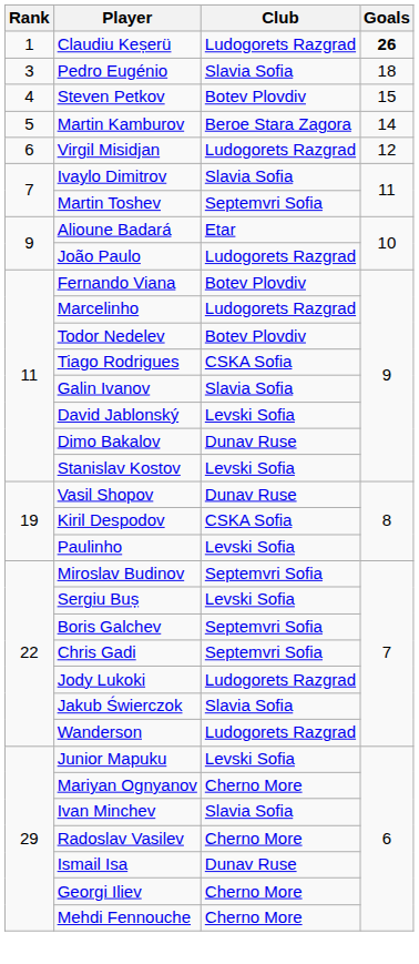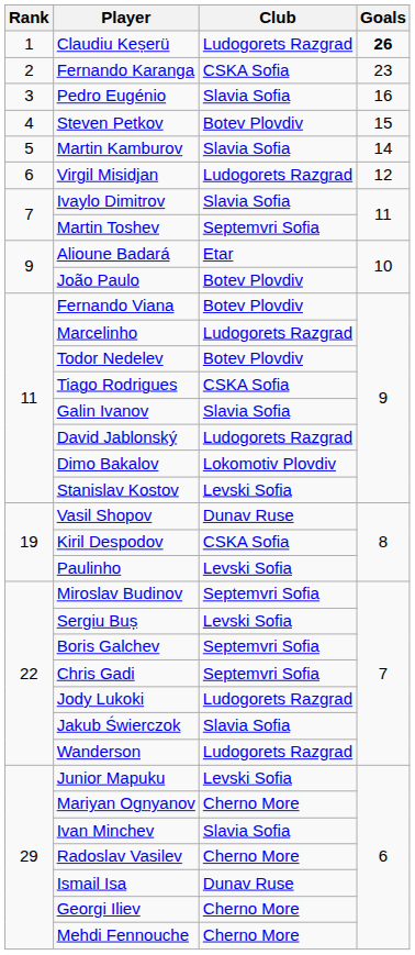 <table class="wikitable" style="text-align:center">
 <tr>
 <th>Rank</th>
 <th>Player</th>
 <th>Club</th>
 <th>Goals</th>
 </tr>
 <tr>
 <td>1</td>
 <td align="left"> <a href='#'>Claudiu Keșerü</a></td>
 <td align="left"><a href='#'>Ludogorets Razgrad</a></td>
 <td><strong>26</strong></td>
 </tr>
 <tr>
+<td>2</td>
+<td align="left"> <a href='#'>Fernando Karanga</a></td>
+<td align="left"><a href='#'>CSKA Sofia</a></td>
+<td>23</td>
+</tr>
+<tr>
 <td>3</td>
 <td align="left"> <a href='#'>Pedro Eugénio</a></td>
 <td align="left"><a href='#'>Slavia Sofia</a></td>
-<td>18</td>
+<td>16</td>
 </tr>
 <tr>
 <td>4</td>
 <td align="left"> <a href='#'>Steven Petkov</a></td>
 <td align="left"><a href='#'>Botev Plovdiv</a></td>
 <td>15</td>
 </tr>
 <tr>
 <td>5</td>
 <td align="left"> <a href='#'>Martin Kamburov</a></td>
-<td align="left"><a href='#'>Beroe Stara Zagora</a></td>
+<td align="left"><a href='#'>Slavia Sofia</a></td>
 <td>14</td>
 </tr>
 <tr>
 <td>6</td>
 <td align="left"> <a href='#'>Virgil Misidjan</a></td>
 <td align="left"><a href='#'>Ludogorets Razgrad</a></td>
 <td>12</td>
 </tr>
 <tr>
 <td rowspan=2>7</td>
 <td align="left"> <a href='#'>Ivaylo Dimitrov</a></td>
 <td align="left"><a href='#'>Slavia Sofia</a></td>
 <td rowspan=2>11</td>
 </tr>
 <tr>
 <td align="left"> <a href='#'>Martin Toshev</a></td>
 <td align="left"><a href='#'>Septemvri Sofia</a></td>
 </tr>
 <tr>
 <td rowspan=2>9</td>
 <td align="left"> <a href='#'>Alioune Badará</a></td>
 <td align="left"><a href='#'>Etar</a></td>
 <td rowspan=2>10</td>
 </tr>
 <tr>
 <td align="left"> <a href='#'>João Paulo</a></td>
-<td align="left"><a href='#'>Ludogorets Razgrad</a></td>
+<td align="left"><a href='#'>Botev Plovdiv</a></td>
 </tr>
 <tr>
 <td rowspan=8>11</td>
 <td align="left"> <a href='#'>Fernando Viana</a></td>
 <td align="left"><a href='#'>Botev Plovdiv</a></td>
 <td rowspan=8>9</td>
 </tr>
 <tr>
 <td align="left"> <a href='#'>Marcelinho</a></td>
 <td align="left"><a href='#'>Ludogorets Razgrad</a></td>
 </tr>
 <tr>
 <td align="left"> <a href='#'>Todor Nedelev</a></td>
 <td align="left"><a href='#'>Botev Plovdiv</a></td>
 </tr>
 <tr>
 <td align="left"> <a href='#'>Tiago Rodrigues</a></td>
 <td align="left"><a href='#'>CSKA Sofia</a></td>
 </tr>
 <tr>
 <td align="left"> <a href='#'>Galin Ivanov</a></td>
 <td align="left"><a href='#'>Slavia Sofia</a></td>
 </tr>
 <tr>
 <td align="left"> <a href='#'>David Jablonský</a></td>
-<td align="left"><a href='#'>Levski Sofia</a></td>
+<td align="left"><a href='#'>Ludogorets Razgrad</a></td>
 </tr>
 <tr>
 <td align="left"> <a href='#'>Dimo Bakalov</a></td>
-<td align="left"><a href='#'>Dunav Ruse</a></td>
+<td align="left"><a href='#'>Lokomotiv Plovdiv</a></td>
 </tr>
 <tr>
 <td align="left"> <a href='#'>Stanislav Kostov</a></td>
 <td align="left"><a href='#'>Levski Sofia</a></td>
 </tr>
 <tr>
 <td rowspan=3>19</td>
 <td align="left"> <a href='#'>Vasil Shopov</a></td>
 <td align="left"><a href='#'>Dunav Ruse</a></td>
 <td rowspan=3>8</td>
 </tr>
 <tr>
 <td align="left"> <a href='#'>Kiril Despodov</a></td>
 <td align="left"><a href='#'>CSKA Sofia</a></td>
 </tr>
 <tr>
 <td align="left"> <a href='#'>Paulinho</a></td>
 <td align="left"><a href='#'>Levski Sofia</a></td>
 </tr>
 <tr>
 <td rowspan=7>22</td>
 <td align="left"> <a href='#'>Miroslav Budinov</a></td>
 <td align="left"><a href='#'>Septemvri Sofia</a></td>
 <td rowspan=7>7</td>
 </tr>
 <tr>
 <td align="left"> <a href='#'>Sergiu Buș</a></td>
 <td align="left"><a href='#'>Levski Sofia</a></td>
 </tr>
 <tr>
 <td align="left"> <a href='#'>Boris Galchev</a></td>
 <td align="left"><a href='#'>Septemvri Sofia</a></td>
 </tr>
 <tr>
 <td align="left"> <a href='#'>Chris Gadi</a></td>
 <td align="left"><a href='#'>Septemvri Sofia</a></td>
 </tr>
 <tr>
 <td align="left"> <a href='#'>Jody Lukoki</a></td>
 <td align="left"><a href='#'>Ludogorets Razgrad</a></td>
 </tr>
 <tr>
 <td align="left"> <a href='#'>Jakub Świerczok</a></td>
 <td align="left"><a href='#'>Slavia Sofia</a></td>
 </tr>
 <tr>
 <td align="left"> <a href='#'>Wanderson</a></td>
 <td align="left"><a href='#'>Ludogorets Razgrad</a></td>
 </tr>
 <tr>
 <td rowspan=7>29</td>
 <td align="left"> <a href='#'>Junior Mapuku</a></td>
 <td align="left"><a href='#'>Levski Sofia</a></td>
 <td rowspan=7>6</td>
 </tr>
 <tr>
 <td align="left"> <a href='#'>Mariyan Ognyanov</a></td>
 <td align="left"><a href='#'>Cherno More</a></td>
 </tr>
 <tr>
 <td align="left"> <a href='#'>Ivan Minchev</a></td>
 <td align="left"><a href='#'>Slavia Sofia</a></td>
 </tr>
 <tr>
 <td align="left"> <a href='#'>Radoslav Vasilev</a></td>
 <td align="left"><a href='#'>Cherno More</a></td>
 </tr>
 <tr>
 <td align="left"> <a href='#'>Ismail Isa</a></td>
 <td align="left"><a href='#'>Dunav Ruse</a></td>
 </tr>
 <tr>
 <td align="left"> <a href='#'>Georgi Iliev</a></td>
 <td align="left"><a href='#'>Cherno More</a></td>
 </tr>
 <tr>
 <td align="left"> <a href='#'>Mehdi Fennouche</a></td>
 <td align="left"><a href='#'>Cherno More</a></td>
 </tr>
 </table>
